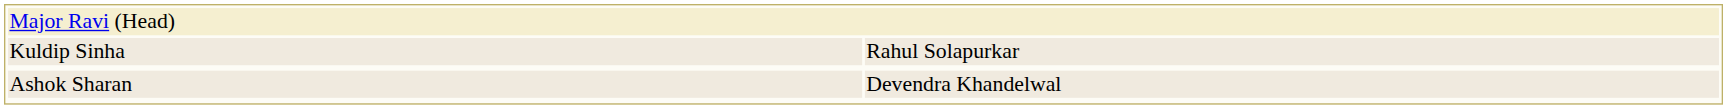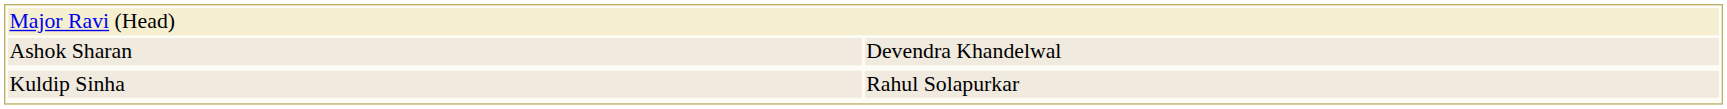 <table style="width:100%;border: 1px solid #BEB168;background-color:#FDFCF6;">
 <tr>
 <td colspan="2" style="background-color:#F5EFD0;"> <a href='#'>Major Ravi</a> (Head)</td>
+</tr>
+<tr style="background-color:#F0EADF;">
+<td style="width:50%"> Ashok Sharan</td>
+<td style="width:50%"> Devendra Khandelwal</td>
+</tr>
+<tr style="vertical-align:top;">
 </tr>
 <tr style="background-color:#F0EADF;">
 <td style="width:50%"> Kuldip Sinha</td>
 <td style="width:50%"> Rahul Solapurkar</td>
 </tr>
 <tr style="vertical-align:top;">
 </tr>
-<tr style="background-color:#F0EADF;">
-<td style="width:50%"> Ashok Sharan</td>
-<td style="width:50%"> Devendra Khandelwal</td>
-</tr>
-<tr style="vertical-align:top;">
-</tr>
 </table>
